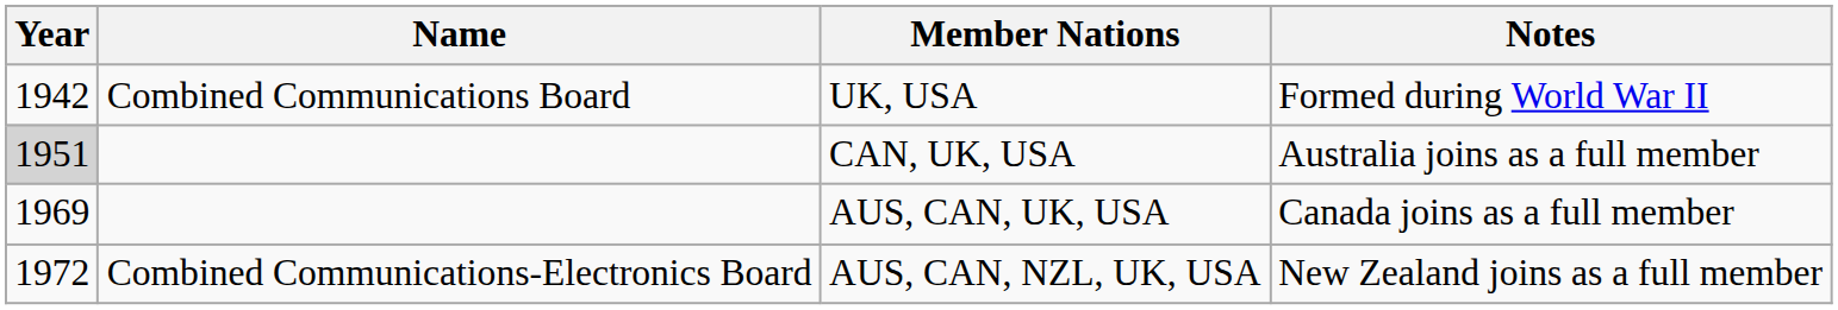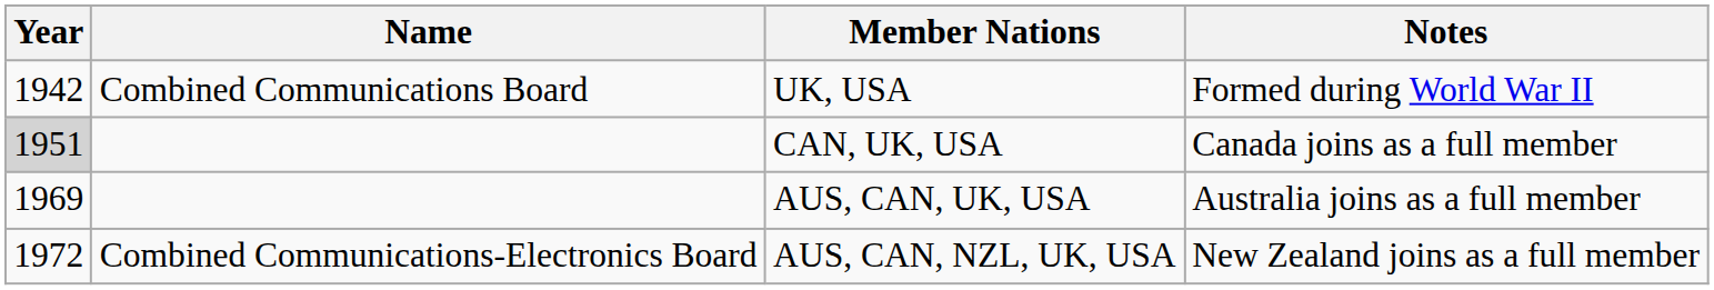 <table class="wikitable">
 <tr>
 <th>Year</th>
 <th>Name</th>
 <th>Member Nations</th>
 <th>Notes</th>
 </tr>
 <tr>
 <td>1942</td>
 <td>Combined Communications Board</td>
 <td>UK, USA</td>
 <td>Formed during <a href='#'>World War II</a></td>
 </tr>
 <tr>
 <td style="background: lightgrey;">1951</td>
 <td></td>
 <td>CAN, UK, USA</td>
-<td>Australia joins as a full member</td>
+<td>Canada joins as a full member</td>
 </tr>
 <tr>
 <td>1969</td>
 <td></td>
 <td>AUS, CAN, UK, USA</td>
-<td>Canada joins as a full member</td>
+<td>Australia joins as a full member</td>
 </tr>
 <tr>
 <td>1972</td>
 <td>Combined Communications-Electronics Board</td>
 <td>AUS, CAN, NZL, UK, USA</td>
 <td>New Zealand joins as a full member</td>
 </tr>
 </table>
